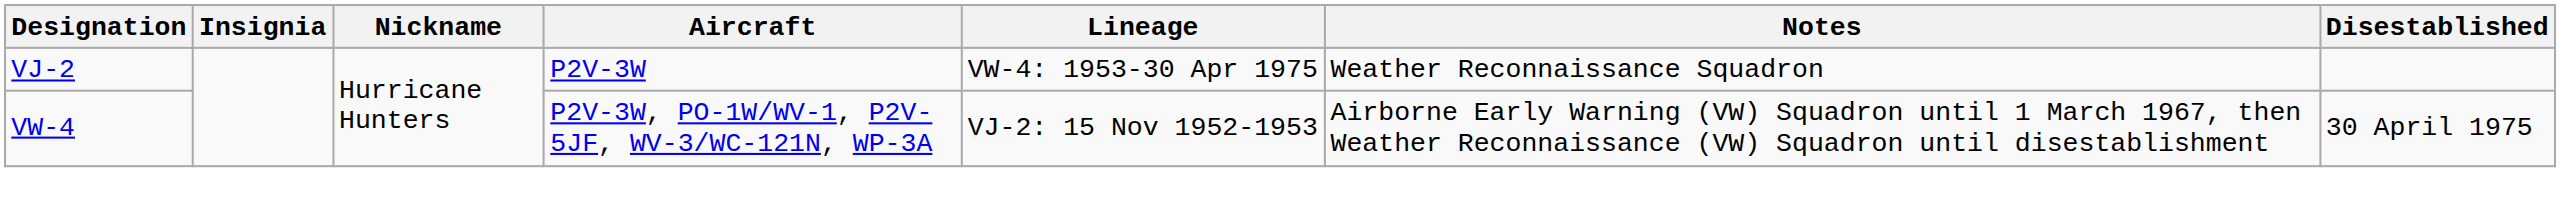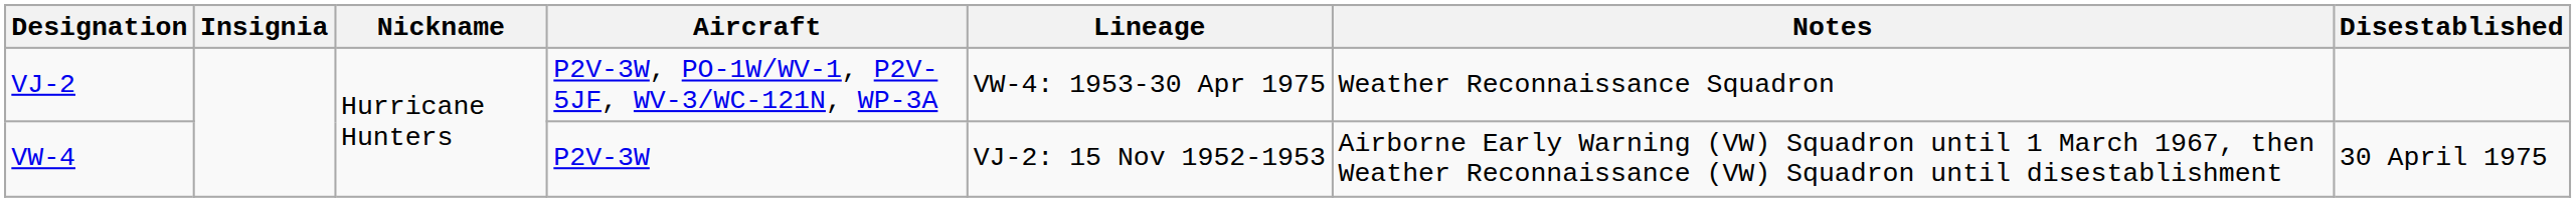 <table class="wikitable">
 <tr>
 <th>Designation</th>
 <th>Insignia</th>
 <th>Nickname</th>
 <th>Aircraft</th>
 <th>Lineage</th>
 <th>Notes</th>
 <th>Disestablished</th>
 </tr>
 <tr>
 <td><a href='#'>VJ-2</a></td>
 <td Rowspan="2"></td>
 <td Rowspan="2">Hurricane Hunters</td>
-<td><a href='#'>P2V-3W</a></td>
+<td><a href='#'>P2V-3W</a>, <a href='#'>PO-1W/WV-1</a>, <a href='#'>P2V-5JF</a>, <a href='#'>WV-3/WC-121N</a>, <a href='#'>WP-3A</a></td>
 <td style="white-space: nowrap;">VW-4: 1953-30 Apr 1975</td>
 <td>Weather Reconnaissance Squadron</td>
 </tr>
 <tr>
 <td><a href='#'>VW-4</a></td>
-<td><a href='#'>P2V-3W</a>, <a href='#'>PO-1W/WV-1</a>, <a href='#'>P2V-5JF</a>, <a href='#'>WV-3/WC-121N</a>, <a href='#'>WP-3A</a></td>
+<td><a href='#'>P2V-3W</a></td>
 <td style="white-space: nowrap;">VJ-2: 15 Nov 1952-1953</td>
 <td>Airborne Early Warning (VW) Squadron until 1 March 1967, then Weather Reconnaissance (VW) Squadron until disestablishment</td>
 <td>30 April 1975</td>
 </tr>
 </table>
